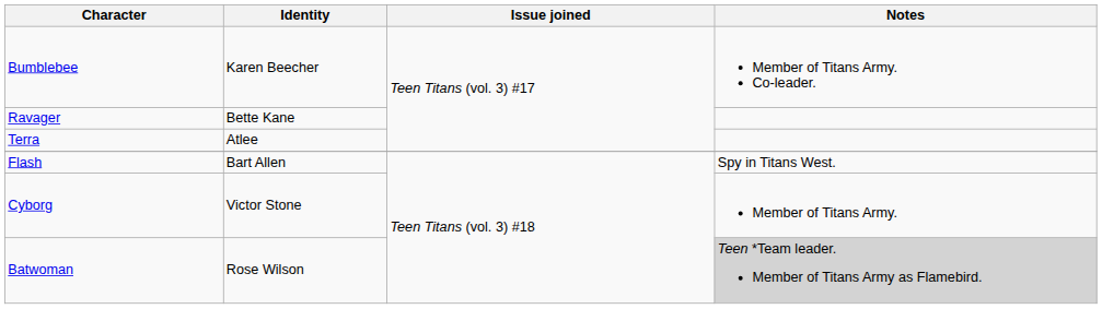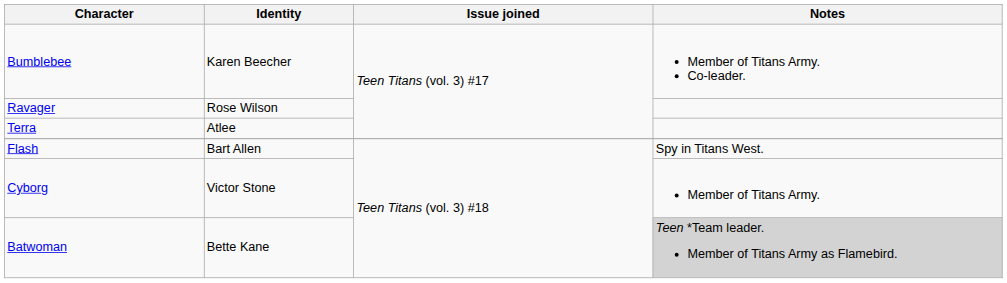 <table class="wikitable" width=100%>
 <tr>
 <th width=20%>Character</th>
 <th width=15%>Identity</th>
 <th width=30%>Issue joined</th>
 <th width=35%>Notes</th>
 </tr>
 <tr>
 <td valign="center"><a href='#'>Bumblebee</a></td>
 <td valign="center">Karen Beecher</td>
 <td rowspan="3"><em>Teen Titans</em> (vol. 3) #17</td>
 <td><br><ul><li>Member of Titans Army.</li><li>Co-leader.</li></ul></td>
 </tr>
 <tr>
 <td valign="center"><a href='#'>Ravager</a></td>
-<td valign="center">Bette Kane</td>
+<td valign="center">Rose Wilson</td>
 <td valign="center"></td>
 </tr>
 <tr>
 <td valign="center"><a href='#'>Terra</a></td>
 <td valign="center">Atlee</td>
 <td valign="center"></td>
 </tr>
 <tr>
 </tr>
 <tr>
 <td valign="center"><a href='#'>Flash</a></td>
 <td valign="center">Bart Allen</td>
 <td rowspan="3"><em>Teen Titans</em> (vol. 3) #18</td>
 <td>Spy in Titans West.</td>
 </tr>
 <tr>
 <td valign="center"><a href='#'>Cyborg</a></td>
 <td valign="center">Victor Stone</td>
 <td valign="center"><br><ul><li>Member of Titans Army.</li></ul></td>
 </tr>
 <tr>
 <td valign="center"><a href='#'>Batwoman</a></td>
-<td valign="center">Rose Wilson</td>
+<td valign="center">Bette Kane</td>
 <td valign="center" style="background: lightgrey;"><em>Teen</em> *Team leader.<br><ul><li>Member of Titans Army as Flamebird.</li></ul></td>
 </tr>
 </table>
